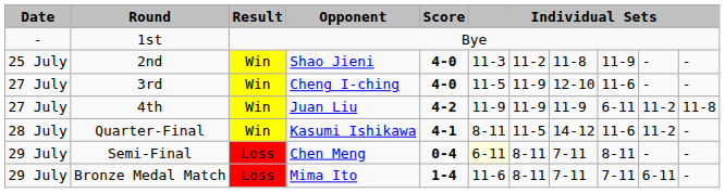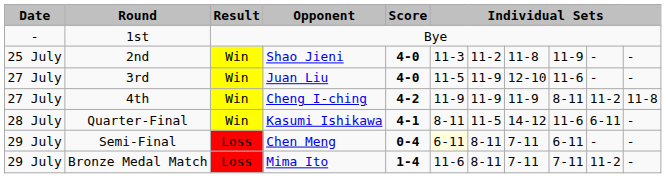 <table class="wikitable">
 <tr>
 <td bgcolor="silver" align="center" valign="middle"><strong>Date</strong></td>
 <td bgcolor="silver" align="center" valign="middle"><strong>Round</strong></td>
 <td bgcolor="silver" align="center" valign="middle"><strong>Result</strong></td>
 <td bgcolor="silver" align="center" valign="middle"><strong>Opponent</strong></td>
 <td bgcolor="silver" align="center" valign="middle"><strong>Score</strong></td>
 <td colspan="6" bgcolor="silver" align="center" valign="middle"><strong>Individual Sets</strong></td>
 </tr>
 <tr>
 <td align="center">-</td>
 <td align="center">1st</td>
 <td colspan="9" align="center">Bye</td>
 </tr>
 <tr>
 <td align="center">25 July</td>
 <td align="center">2nd</td>
 <td bgcolor="yellow" align="center">Win</td>
 <td> <a href='#'>Shao Jieni</a></td>
 <td align="center"><strong>4-0</strong></td>
 <td>11-3</td>
 <td>11-2</td>
 <td>11-8</td>
 <td>11-9</td>
 <td>-</td>
 <td>-</td>
 </tr>
 <tr>
 <td align="center">27 July</td>
 <td align="center">3rd</td>
 <td bgcolor="yellow" align="center">Win</td>
-<td> <a href='#'>Cheng I-ching</a></td>
+<td> <a href='#'>Juan Liu</a></td>
 <td align="center"><strong>4-0</strong></td>
 <td>11-5</td>
 <td>11-9</td>
 <td>12-10</td>
 <td>11-6</td>
 <td>-</td>
 <td>-</td>
 </tr>
 <tr>
 <td align="center">27 July</td>
 <td align="center">4th</td>
 <td bgcolor="yellow" align="center">Win</td>
-<td> <a href='#'>Juan Liu</a></td>
+<td> <a href='#'>Cheng I-ching</a></td>
 <td align="center"><strong>4-2</strong></td>
 <td>11-9</td>
 <td>11-9</td>
 <td>11-9</td>
-<td>6-11</td>
+<td>8-11</td>
 <td>11-2</td>
 <td>11-8</td>
 </tr>
 <tr>
 <td align="center">28 July</td>
 <td align="center">Quarter-Final</td>
 <td bgcolor="yellow" align="center">Win</td>
 <td> <a href='#'>Kasumi Ishikawa</a></td>
 <td align="center"><strong>4-1</strong></td>
 <td>8-11</td>
 <td>11-5</td>
 <td>14-12</td>
 <td>11-6</td>
-<td>11-2</td>
+<td>6-11</td>
 <td>-</td>
 </tr>
 <tr>
 <td align="center">29 July</td>
 <td align="center">Semi-Final</td>
 <td bgcolor="red" align="center">Loss</td>
 <td> <a href='#'>Chen Meng</a></td>
 <td align="center"><strong>0-4</strong></td>
 <td style="background: lightyellow;">6-11</td>
 <td>8-11</td>
 <td>7-11</td>
-<td>8-11</td>
+<td>6-11</td>
 <td>-</td>
 <td>-</td>
 </tr>
 <tr>
 <td align="center">29 July</td>
 <td align="center">Bronze Medal Match</td>
 <td bgcolor="red" align="center">Loss</td>
 <td> <a href='#'>Mima Ito</a></td>
 <td align="center"><strong>1-4</strong></td>
 <td>11-6</td>
 <td>8-11</td>
 <td>7-11</td>
 <td>7-11</td>
-<td>6-11</td>
+<td>11-2</td>
 <td>-</td>
 </tr>
 </table>
